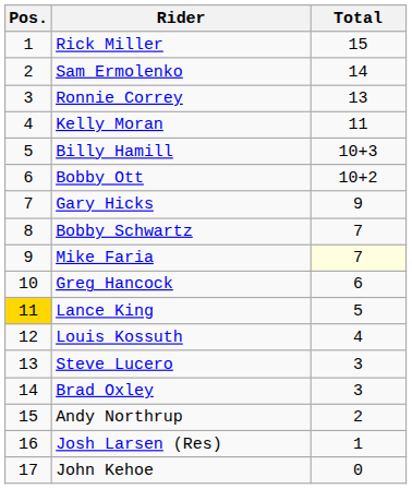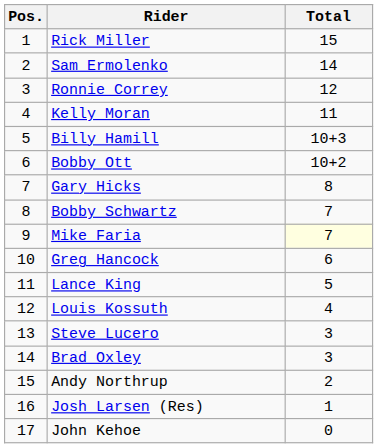 <table class=wikitable>
 <tr>
 <th width=25px>Pos.</th>
 <th width=200px>Rider</th>
 <th width=70px>Total</th>
 </tr>
 <tr align=center >
 <td>1</td>
 <td align=left><a href='#'>Rick Miller</a></td>
 <td>15</td>
 </tr>
 <tr align=center >
 <td>2</td>
 <td align=left><a href='#'>Sam Ermolenko</a></td>
 <td>14</td>
 </tr>
 <tr align=center >
 <td>3</td>
 <td align=left><a href='#'>Ronnie Correy</a></td>
-<td>13</td>
+<td>12</td>
 </tr>
 <tr align=center >
 <td>4</td>
 <td align=left><a href='#'>Kelly Moran</a></td>
 <td>11</td>
 </tr>
 <tr align=center >
 <td>5</td>
 <td align=left><a href='#'>Billy Hamill</a></td>
 <td>10+3</td>
 </tr>
 <tr align=center >
 <td>6</td>
 <td align=left><a href='#'>Bobby Ott</a></td>
 <td>10+2</td>
 </tr>
 <tr align=center>
 <td>7</td>
 <td align=left><a href='#'>Gary Hicks</a></td>
-<td>9</td>
+<td>8</td>
 </tr>
 <tr align=center>
 <td>8</td>
 <td align=left><a href='#'>Bobby Schwartz</a></td>
 <td>7</td>
 </tr>
 <tr align=center>
 <td>9</td>
 <td align=left><a href='#'>Mike Faria</a></td>
 <td style="background: lightyellow;">7</td>
 </tr>
 <tr align=center>
 <td>10</td>
 <td align=left><a href='#'>Greg Hancock</a></td>
 <td>6</td>
 </tr>
 <tr align=center>
-<td style="background: gold;">11</td>
+<td>11</td>
 <td align=left><a href='#'>Lance King</a></td>
 <td>5</td>
 </tr>
 <tr align=center>
 <td>12</td>
 <td align=left><a href='#'>Louis Kossuth</a></td>
 <td>4</td>
 </tr>
 <tr align=center>
 <td>13</td>
 <td align=left><a href='#'>Steve Lucero</a></td>
 <td>3</td>
 </tr>
 <tr align=center>
 <td>14</td>
 <td align=left><a href='#'>Brad Oxley</a></td>
 <td>3</td>
 </tr>
 <tr align=center>
 <td>15</td>
 <td align=left>Andy Northrup</td>
 <td>2</td>
 </tr>
 <tr align=center>
 <td>16</td>
 <td align=left><a href='#'>Josh Larsen</a> (Res)</td>
 <td>1</td>
 </tr>
 <tr align=center>
 <td>17</td>
 <td align=left>John Kehoe</td>
 <td>0</td>
 </tr>
 </table>
